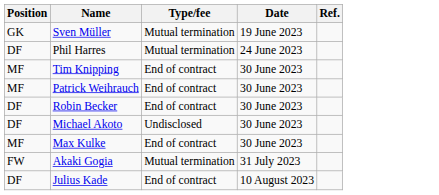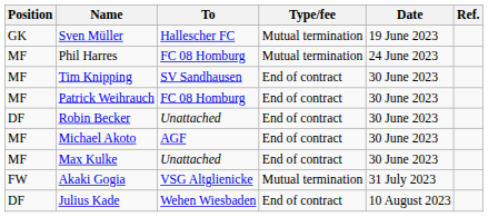 <table class="wikitable">
 <tr>
 <th>Position</th>
 <th>Name</th>
+<th>To</th>
 <th>Type/fee</th>
 <th>Date</th>
 <th>Ref.</th>
 </tr>
 <tr>
 <td>GK</td>
 <td> <a href='#'>Sven Müller</a></td>
+<td> <a href='#'>Hallescher FC</a></td>
 <td>Mutual termination</td>
 <td>19 June 2023</td>
 <td></td>
 </tr>
 <tr>
-<td>DF</td>
+<td>MF</td>
 <td> Phil Harres</td>
+<td> <a href='#'>FC 08 Homburg</a></td>
 <td>Mutual termination</td>
 <td>24 June 2023</td>
 <td></td>
 </tr>
 <tr>
 <td>MF</td>
 <td> <a href='#'>Tim Knipping</a></td>
+<td> <a href='#'>SV Sandhausen</a></td>
 <td>End of contract</td>
 <td>30 June 2023</td>
 <td></td>
 </tr>
 <tr>
 <td>MF</td>
 <td> <a href='#'>Patrick Weihrauch</a></td>
+<td> <a href='#'>FC 08 Homburg</a></td>
 <td>End of contract</td>
 <td>30 June 2023</td>
 <td></td>
 </tr>
 <tr>
 <td>DF</td>
 <td> <a href='#'>Robin Becker</a></td>
+<td><em>Unattached</em></td>
 <td>End of contract</td>
 <td>30 June 2023</td>
 <td></td>
 </tr>
 <tr>
-<td>DF</td>
+<td>MF</td>
 <td> <a href='#'>Michael Akoto</a></td>
-<td>Undisclosed</td>
+<td> <a href='#'>AGF</a></td>
+<td>End of contract</td>
 <td>30 June 2023</td>
 <td></td>
 </tr>
 <tr>
 <td>MF</td>
 <td> <a href='#'>Max Kulke</a></td>
+<td><em>Unattached</em></td>
 <td>End of contract</td>
 <td>30 June 2023</td>
 <td></td>
 </tr>
 <tr>
 <td>FW</td>
 <td> <a href='#'>Akaki Gogia</a></td>
+<td> <a href='#'>VSG Altglienicke</a></td>
 <td>Mutual termination</td>
 <td>31 July 2023</td>
 <td></td>
 </tr>
 <tr>
 <td>DF</td>
 <td> <a href='#'>Julius Kade</a></td>
+<td> <a href='#'>Wehen Wiesbaden</a></td>
 <td>End of contract</td>
 <td>10 August 2023</td>
 <td></td>
 </tr>
 </table>
